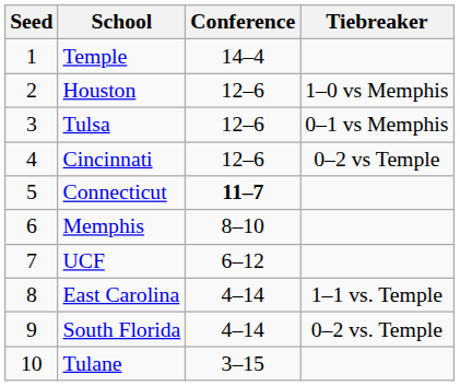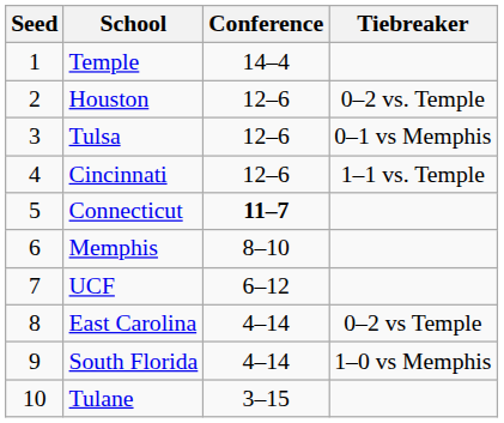 <table class="wikitable" style="text-align:center">
 <tr>
 <th>Seed</th>
 <th>School</th>
 <th>Conference</th>
 <th>Tiebreaker</th>
 </tr>
 <tr>
 <td>1</td>
 <td align=left><a href='#'>Temple</a></td>
 <td>14–4</td>
 <td></td>
 </tr>
 <tr>
 <td>2</td>
 <td align=left><a href='#'>Houston</a></td>
 <td>12–6</td>
-<td>1–0 vs Memphis</td>
+<td>0–2 vs. Temple</td>
 </tr>
 <tr>
 <td>3</td>
 <td align=left><a href='#'>Tulsa</a></td>
 <td>12–6</td>
 <td>0–1 vs Memphis</td>
 </tr>
 <tr>
 <td>4</td>
 <td align=left><a href='#'>Cincinnati</a></td>
 <td>12–6</td>
-<td>0–2 vs Temple</td>
+<td>1–1 vs. Temple</td>
 </tr>
 <tr>
 <td>5</td>
 <td align=left><a href='#'>Connecticut</a></td>
 <td><strong>11–7</strong></td>
 <td></td>
 </tr>
 <tr>
 <td>6</td>
 <td align=left><a href='#'>Memphis</a></td>
 <td>8–10</td>
 <td></td>
 </tr>
 <tr>
 <td>7</td>
 <td align=left><a href='#'>UCF</a></td>
 <td>6–12</td>
 <td></td>
 </tr>
 <tr>
 <td>8</td>
 <td align=left><a href='#'>East Carolina</a></td>
 <td>4–14</td>
-<td>1–1 vs. Temple</td>
+<td>0–2 vs Temple</td>
 </tr>
 <tr>
 <td>9</td>
 <td align=left><a href='#'>South Florida</a></td>
 <td>4–14</td>
-<td>0–2 vs. Temple</td>
+<td>1–0 vs Memphis</td>
 </tr>
 <tr>
 <td>10</td>
 <td align=left><a href='#'>Tulane</a></td>
 <td>3–15</td>
 <td></td>
 </tr>
 </table>
